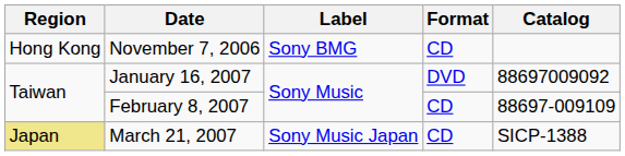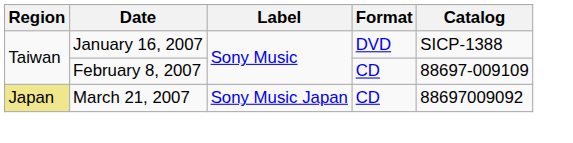 <table class="wikitable plainrowheaders">
 <tr>
 <th>Region</th>
 <th>Date</th>
 <th>Label</th>
 <th>Format</th>
 <th>Catalog</th>
 </tr>
 <tr>
-<td rowspan="1">Hong Kong</td>
-<td>November 7, 2006 </td>
-<td><a href='#'>Sony BMG</a></td>
-<td><a href='#'>CD</a></td>
-<td></td>
-</tr>
-<tr>
 <td rowspan="2">Taiwan</td>
 <td>January 16, 2007</td>
 <td rowspan="2"><a href='#'>Sony Music</a></td>
 <td><a href='#'>DVD</a></td>
-<td>88697009092</td>
+<td>SICP-1388</td>
 </tr>
 <tr>
 <td>February 8, 2007</td>
 <td><a href='#'>CD</a></td>
 <td>88697-009109</td>
 </tr>
 <tr>
 <td style="background: khaki;">Japan</td>
 <td>March 21, 2007</td>
 <td><a href='#'>Sony Music Japan</a></td>
 <td><a href='#'>CD</a></td>
-<td>SICP-1388</td>
+<td>88697009092</td>
 </tr>
 </table>
